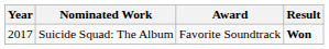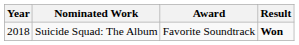 <table class="wikitable">
 <tr>
 <th>Year</th>
 <th>Nominated Work</th>
 <th>Award</th>
 <th>Result</th>
 </tr>
 <tr>
-<td>2017</td>
+<td>2018</td>
 <td>Suicide Squad: The Album</td>
 <td>Favorite Soundtrack</td>
 <td><strong>Won</strong></td>
 </tr>
 </table>
